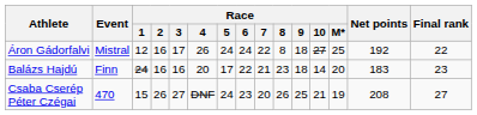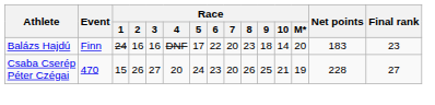 <table class="wikitable" style="font-size:90%">
 <tr>
 <th rowspan=2>Athlete</th>
 <th rowspan=2>Event</th>
 <th colspan=11>Race</th>
 <th rowspan=2>Net points</th>
 <th rowspan=2>Final rank</th>
 </tr>
 <tr style="font-size:95%">
 <th>1</th>
 <th>2</th>
 <th>3</th>
 <th>4</th>
 <th>5</th>
 <th>6</th>
 <th>7</th>
 <th>8</th>
 <th>9</th>
 <th>10</th>
 <th>M*</th>
 </tr>
 <tr align=center>
-<td align=left><a href='#'>Áron Gádorfalvi</a></td>
-<td align=left><a href='#'>Mistral</a></td>
-<td>12</td>
-<td>16</td>
-<td>17</td>
-<td>26</td>
-<td>24</td>
-<td>24</td>
-<td>22</td>
-<td>8</td>
-<td>18</td>
-<td><s>27</s></td>
-<td>25</td>
-<td>192</td>
-<td>22</td>
-</tr>
-<tr align=center>
 <td align=left><a href='#'>Balázs Hajdú</a></td>
 <td align=left><a href='#'>Finn</a></td>
 <td><s>24</s></td>
 <td>16</td>
 <td>16</td>
-<td>20</td>
+<td><s>DNF</s></td>
 <td>17</td>
 <td>22</td>
-<td>21</td>
+<td>20</td>
 <td>23</td>
 <td>18</td>
 <td>14</td>
 <td>20</td>
 <td>183</td>
 <td>23</td>
 </tr>
 <tr align=center>
 <td align=left><a href='#'>Csaba Cserép</a><br><a href='#'>Péter Czégai</a></td>
 <td align=left><a href='#'>470</a></td>
 <td>15</td>
 <td>26</td>
 <td>27</td>
-<td><s>DNF</s></td>
+<td>20</td>
 <td>24</td>
 <td>23</td>
 <td>20</td>
 <td>26</td>
 <td>25</td>
 <td>21</td>
 <td>19</td>
-<td>208</td>
+<td>228</td>
 <td>27</td>
 </tr>
 </table>
